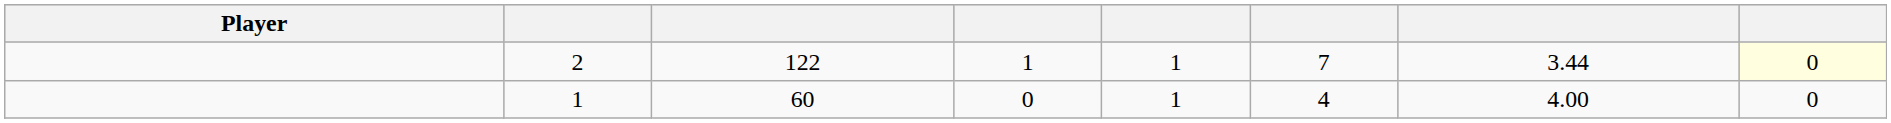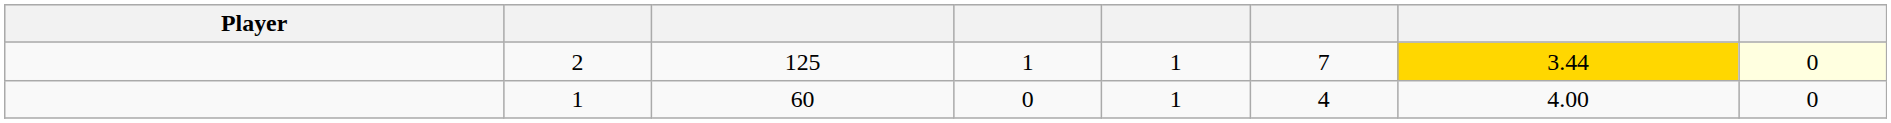 <table class="wikitable sortable" style="width:100%;">
 <tr style="text-align:center; background:#ddd;">
 <th>Player</th>
 <th></th>
 <th></th>
 <th></th>
 <th></th>
 <th></th>
 <th></th>
 <th></th>
 </tr>
 <tr align=center>
 <td></td>
 <td>2</td>
-<td>122</td>
+<td>125</td>
 <td>1</td>
 <td>1</td>
 <td>7</td>
-<td>3.44</td>
+<td style="background: gold;">3.44</td>
 <td style="background: lightyellow;">0</td>
 </tr>
 <tr align=center>
 <td></td>
 <td>1</td>
 <td>60</td>
 <td>0</td>
 <td>1</td>
 <td>4</td>
 <td>4.00</td>
 <td>0</td>
 </tr>
 </table>
